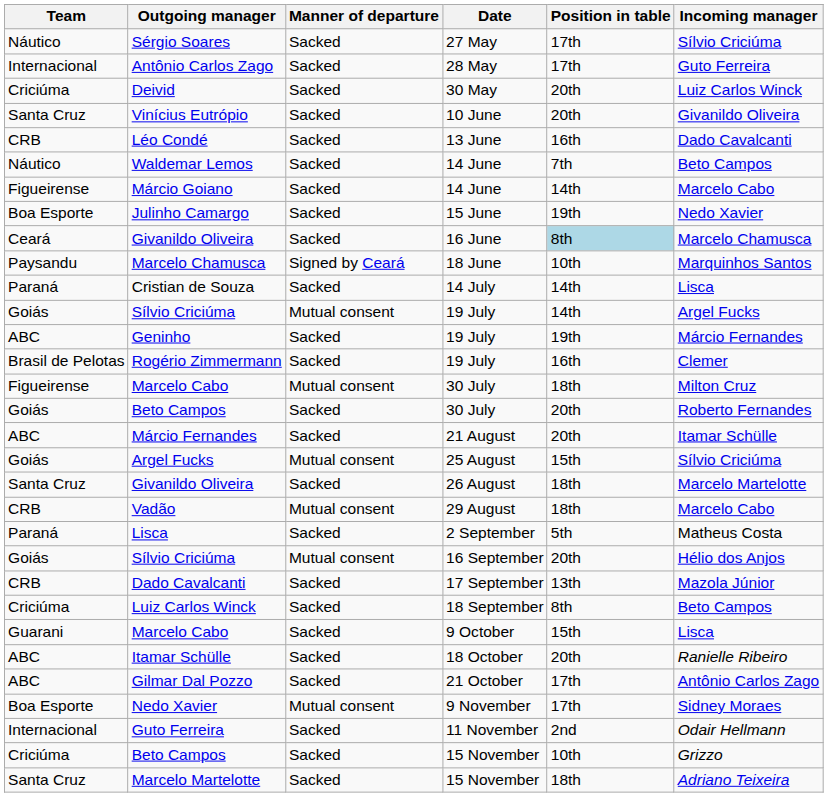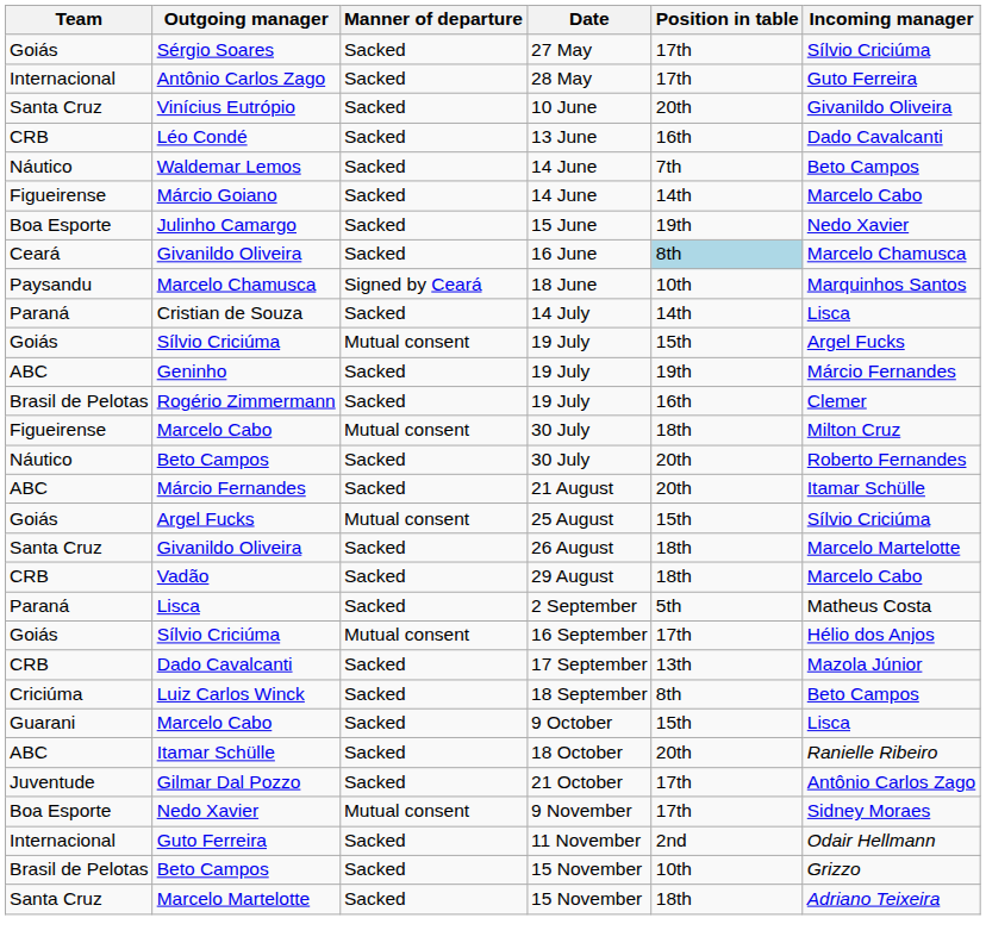 <table class="wikitable sortable">
 <tr>
 <th>Team</th>
 <th>Outgoing manager</th>
 <th>Manner of departure</th>
 <th>Date</th>
 <th>Position in table</th>
 <th>Incoming manager</th>
 </tr>
 <tr>
-<td>Náutico</td>
+<td>Goiás</td>
 <td> <a href='#'>Sérgio Soares</a></td>
 <td>Sacked</td>
 <td>27 May</td>
 <td>17th</td>
 <td> <a href='#'>Sílvio Criciúma</a></td>
 </tr>
 <tr>
 <td>Internacional</td>
 <td> <a href='#'>Antônio Carlos Zago</a></td>
 <td>Sacked</td>
 <td>28 May</td>
 <td>17th</td>
 <td> <a href='#'>Guto Ferreira</a></td>
-</tr>
-<tr>
-<td>Criciúma</td>
-<td> <a href='#'>Deivid</a></td>
-<td>Sacked</td>
-<td>30 May</td>
-<td>20th</td>
-<td> <a href='#'>Luiz Carlos Winck</a></td>
 </tr>
 <tr>
 <td>Santa Cruz</td>
 <td> <a href='#'>Vinícius Eutrópio</a></td>
 <td>Sacked</td>
 <td>10 June</td>
 <td>20th</td>
 <td> <a href='#'>Givanildo Oliveira</a></td>
 </tr>
 <tr>
 <td>CRB</td>
 <td> <a href='#'>Léo Condé</a></td>
 <td>Sacked</td>
 <td>13 June</td>
 <td>16th</td>
 <td> <a href='#'>Dado Cavalcanti</a></td>
 </tr>
 <tr>
 <td>Náutico</td>
 <td> <a href='#'>Waldemar Lemos</a></td>
 <td>Sacked</td>
 <td>14 June</td>
 <td>7th</td>
 <td> <a href='#'>Beto Campos</a></td>
 </tr>
 <tr>
 <td>Figueirense</td>
 <td> <a href='#'>Márcio Goiano</a></td>
 <td>Sacked</td>
 <td>14 June</td>
 <td>14th</td>
 <td> <a href='#'>Marcelo Cabo</a></td>
 </tr>
 <tr>
 <td>Boa Esporte</td>
 <td> <a href='#'>Julinho Camargo</a></td>
 <td>Sacked</td>
 <td>15 June</td>
 <td>19th</td>
 <td> <a href='#'>Nedo Xavier</a></td>
 </tr>
 <tr>
 <td>Ceará</td>
 <td> <a href='#'>Givanildo Oliveira</a></td>
 <td>Sacked</td>
 <td>16 June</td>
 <td style="background: lightblue;">8th</td>
 <td> <a href='#'>Marcelo Chamusca</a></td>
 </tr>
 <tr>
 <td>Paysandu</td>
 <td> <a href='#'>Marcelo Chamusca</a></td>
 <td>Signed by <a href='#'>Ceará</a></td>
 <td>18 June</td>
 <td>10th</td>
 <td> <a href='#'>Marquinhos Santos</a></td>
 </tr>
 <tr>
 <td>Paraná</td>
 <td> Cristian de Souza</td>
 <td>Sacked</td>
 <td>14 July</td>
 <td>14th</td>
 <td> <a href='#'>Lisca</a></td>
 </tr>
 <tr>
 <td>Goiás</td>
 <td> <a href='#'>Sílvio Criciúma</a></td>
 <td>Mutual consent</td>
 <td>19 July</td>
-<td>14th</td>
+<td>15th</td>
 <td> <a href='#'>Argel Fucks</a></td>
 </tr>
 <tr>
 <td>ABC</td>
 <td> <a href='#'>Geninho</a></td>
 <td>Sacked</td>
 <td>19 July</td>
 <td>19th</td>
 <td> <a href='#'>Márcio Fernandes</a></td>
 </tr>
 <tr>
 <td>Brasil de Pelotas</td>
 <td> <a href='#'>Rogério Zimmermann</a></td>
 <td>Sacked</td>
 <td>19 July</td>
 <td>16th</td>
 <td> <a href='#'>Clemer</a></td>
 </tr>
 <tr>
 <td>Figueirense</td>
 <td> <a href='#'>Marcelo Cabo</a></td>
 <td>Mutual consent</td>
 <td>30 July</td>
 <td>18th</td>
 <td> <a href='#'>Milton Cruz</a></td>
 </tr>
 <tr>
-<td>Goiás</td>
+<td>Náutico</td>
 <td> <a href='#'>Beto Campos</a></td>
 <td>Sacked</td>
 <td>30 July</td>
 <td>20th</td>
 <td> <a href='#'>Roberto Fernandes</a></td>
 </tr>
 <tr>
 <td>ABC</td>
 <td> <a href='#'>Márcio Fernandes</a></td>
 <td>Sacked</td>
 <td>21 August</td>
 <td>20th</td>
 <td> <a href='#'>Itamar Schülle</a></td>
 </tr>
 <tr>
 <td>Goiás</td>
 <td> <a href='#'>Argel Fucks</a></td>
 <td>Mutual consent</td>
 <td>25 August</td>
 <td>15th</td>
 <td> <a href='#'>Sílvio Criciúma</a></td>
 </tr>
 <tr>
 <td>Santa Cruz</td>
 <td> <a href='#'>Givanildo Oliveira</a></td>
 <td>Sacked</td>
 <td>26 August</td>
 <td>18th</td>
 <td> <a href='#'>Marcelo Martelotte</a></td>
 </tr>
 <tr>
 <td>CRB</td>
 <td> <a href='#'>Vadão</a></td>
-<td>Mutual consent</td>
+<td>Sacked</td>
 <td>29 August</td>
 <td>18th</td>
 <td> <a href='#'>Marcelo Cabo</a></td>
 </tr>
 <tr>
 <td>Paraná</td>
 <td> <a href='#'>Lisca</a></td>
 <td>Sacked</td>
 <td>2 September</td>
 <td>5th</td>
 <td> Matheus Costa</td>
 </tr>
 <tr>
 <td>Goiás</td>
 <td> <a href='#'>Sílvio Criciúma</a></td>
 <td>Mutual consent</td>
 <td>16 September</td>
-<td>20th</td>
+<td>17th</td>
 <td> <a href='#'>Hélio dos Anjos</a></td>
 </tr>
 <tr>
 <td>CRB</td>
 <td> <a href='#'>Dado Cavalcanti</a></td>
 <td>Sacked</td>
 <td>17 September</td>
 <td>13th</td>
 <td> <a href='#'>Mazola Júnior</a></td>
 </tr>
 <tr>
 <td>Criciúma</td>
 <td> <a href='#'>Luiz Carlos Winck</a></td>
 <td>Sacked</td>
 <td>18 September</td>
 <td>8th</td>
 <td> <a href='#'>Beto Campos</a></td>
 </tr>
 <tr>
 <td>Guarani</td>
 <td> <a href='#'>Marcelo Cabo</a></td>
 <td>Sacked</td>
 <td>9 October</td>
 <td>15th</td>
 <td> <a href='#'>Lisca</a></td>
 </tr>
 <tr>
 <td>ABC</td>
 <td> <a href='#'>Itamar Schülle</a></td>
 <td>Sacked</td>
 <td>18 October</td>
 <td>20th</td>
 <td> <em>Ranielle Ribeiro</em></td>
 </tr>
 <tr>
-<td>ABC</td>
+<td>Juventude</td>
 <td> <a href='#'>Gilmar Dal Pozzo</a></td>
 <td>Sacked</td>
 <td>21 October</td>
 <td>17th</td>
 <td> <a href='#'>Antônio Carlos Zago</a></td>
 </tr>
 <tr>
 <td>Boa Esporte</td>
 <td> <a href='#'>Nedo Xavier</a></td>
 <td>Mutual consent</td>
 <td>9 November</td>
 <td>17th</td>
 <td> <a href='#'>Sidney Moraes</a></td>
 </tr>
 <tr>
 <td>Internacional</td>
 <td> <a href='#'>Guto Ferreira</a></td>
 <td>Sacked</td>
 <td>11 November</td>
 <td>2nd</td>
 <td> <em>Odair Hellmann</em></td>
 </tr>
 <tr>
-<td>Criciúma</td>
+<td>Brasil de Pelotas</td>
 <td> <a href='#'>Beto Campos</a></td>
 <td>Sacked</td>
 <td>15 November</td>
 <td>10th</td>
 <td> <em>Grizzo</em></td>
 </tr>
 <tr>
 <td>Santa Cruz</td>
 <td> <a href='#'>Marcelo Martelotte</a></td>
 <td>Sacked</td>
 <td>15 November</td>
 <td>18th</td>
 <td> <em><a href='#'>Adriano Teixeira</a></em></td>
 </tr>
 </table>
